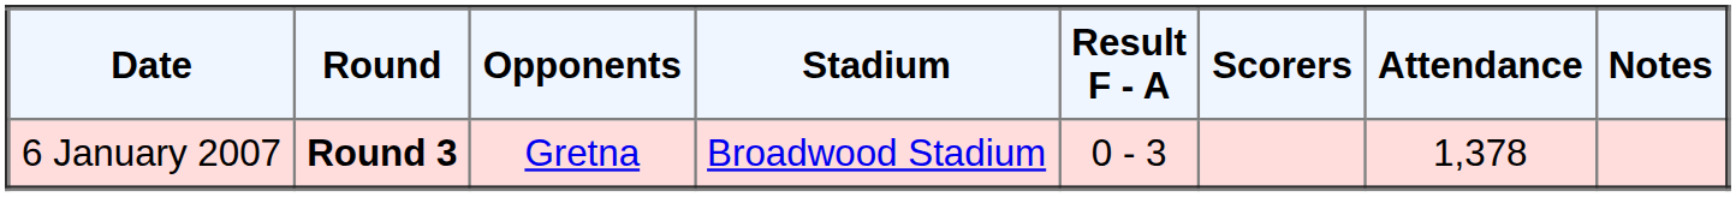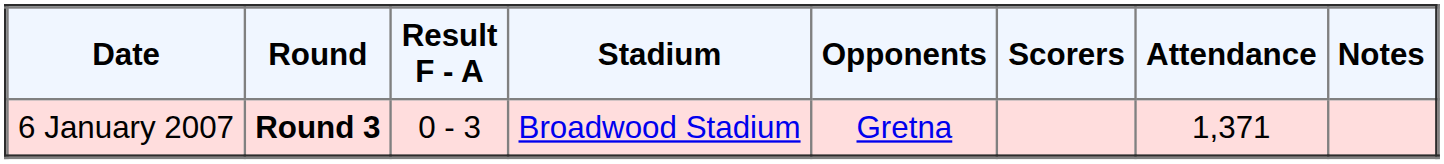 <table border="2" cellpadding="4" style="border-collapse:collapse; text-align:center; font-size:smaller;">
 <tr style="background:#f0f6ff;">
 <th><strong>Date</strong></th>
 <th><strong>Round</strong></th>
+<th><strong>Result<br>F - A</strong></th>
+<th><strong>Stadium</strong></th>
 <th><strong>Opponents</strong></th>
-<th><strong>Stadium</strong></th>
-<th><strong>Result<br>F - A</strong></th>
 <th><strong>Scorers</strong></th>
 <th><strong>Attendance</strong></th>
 <th><strong>Notes</strong></th>
 </tr>
 <tr bgcolor="ffdddd">
 <td>6 January 2007</td>
 <td><strong>Round 3</strong></td>
+<td>0 - 3</td>
+<td><a href='#'>Broadwood Stadium</a></td>
 <td><a href='#'>Gretna</a></td>
-<td><a href='#'>Broadwood Stadium</a></td>
-<td>0 - 3</td>
 <td></td>
-<td>1,378</td>
+<td>1,371</td>
 <td></td>
 </tr>
 </table>
